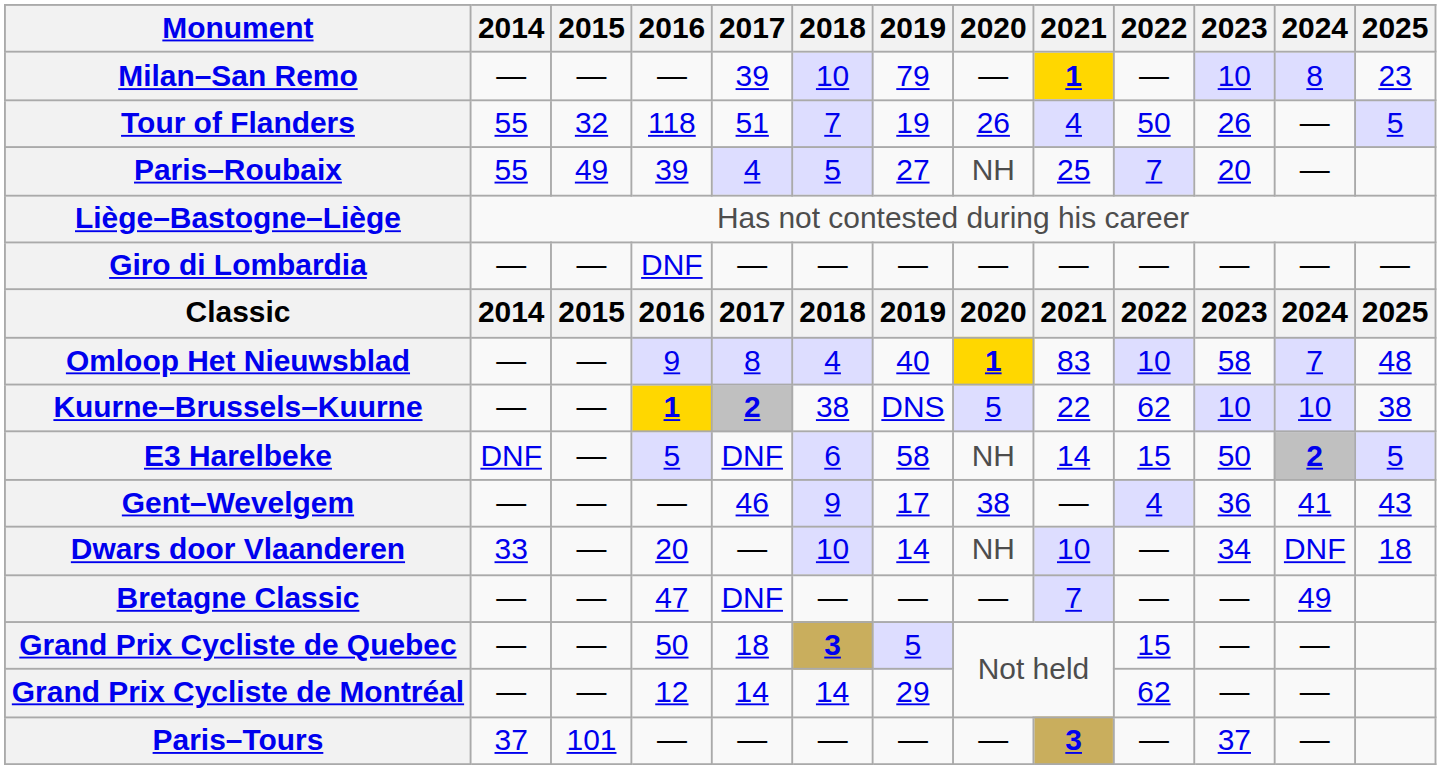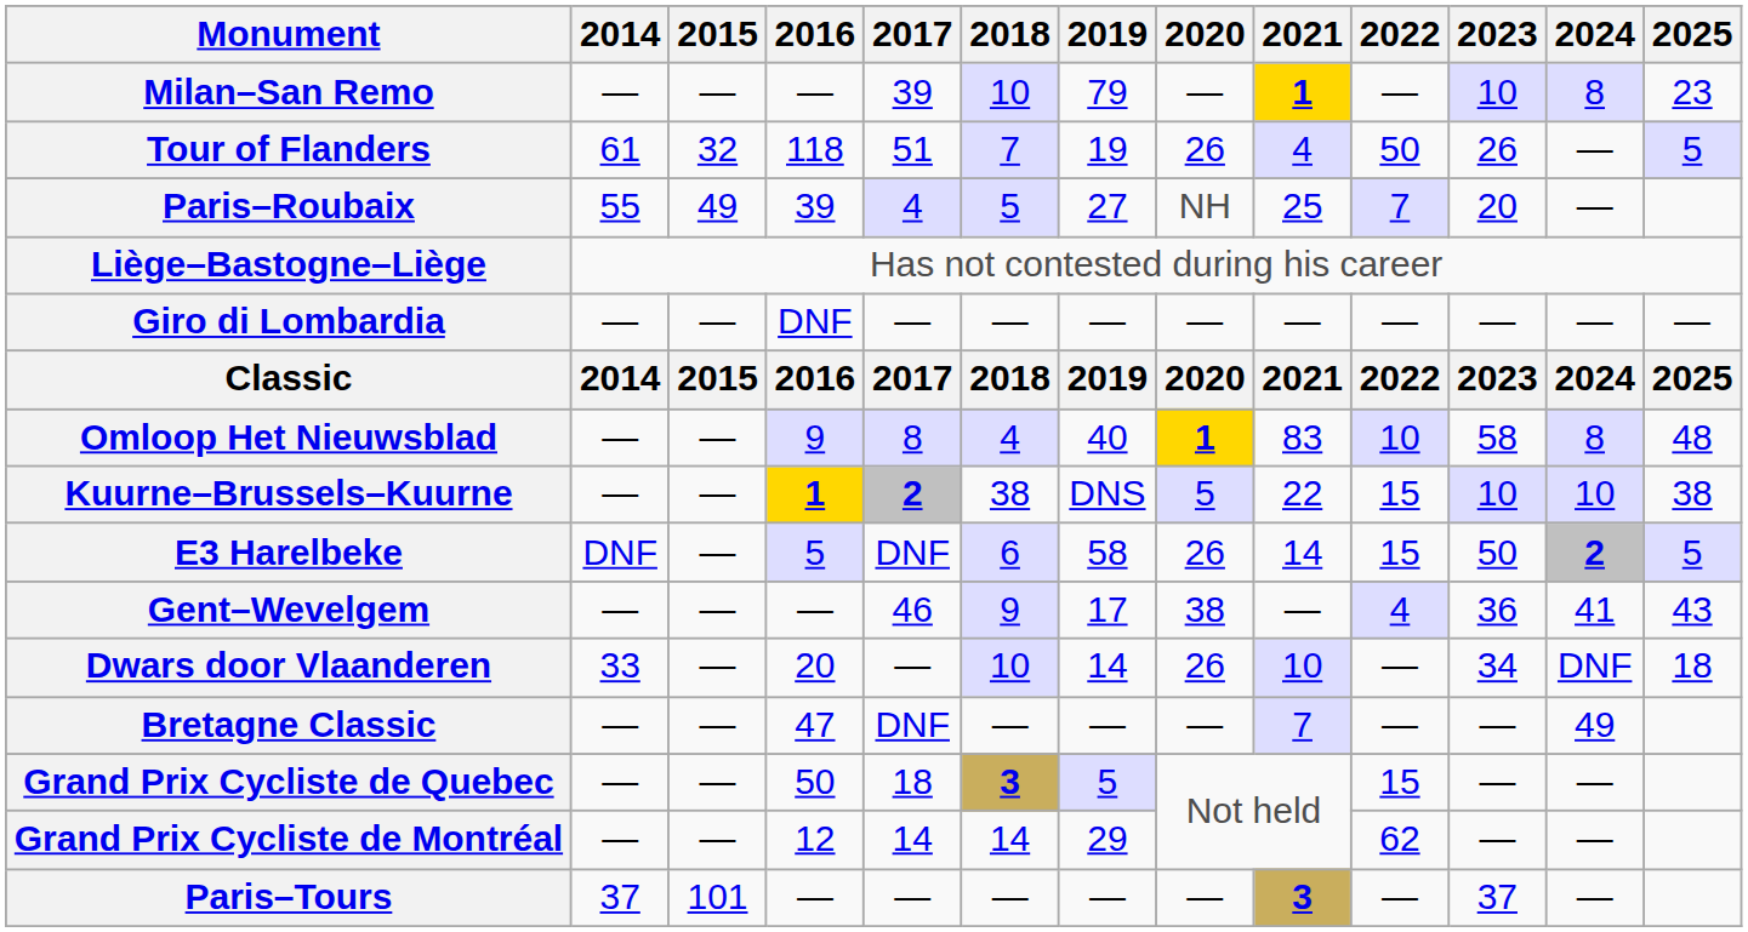 <table class="wikitable plainrowheaders">
 <tr>
 <th><a href='#'>Monument</a></th>
 <th scope="col">2014</th>
 <th scope="col">2015</th>
 <th scope="col">2016</th>
 <th scope="col">2017</th>
 <th scope="col">2018</th>
 <th scope="col">2019</th>
 <th scope="col">2020</th>
 <th scope="col">2021</th>
 <th scope="col">2022</th>
 <th scope="col">2023</th>
 <th scope="col">2024</th>
 <th scope="col">2025</th>
 </tr>
 <tr style="text-align:center;">
 <th scope="row"><a href='#'>Milan–San Remo</a></th>
 <td>—</td>
 <td>—</td>
 <td>—</td>
 <td><a href='#'>39</a></td>
 <td style="background:#ddf;"><a href='#'>10</a></td>
 <td><a href='#'>79</a></td>
 <td>—</td>
 <td style="background:gold;"><a href='#'><strong>1</strong></a></td>
 <td>—</td>
 <td style="background:#ddf;"><a href='#'>10</a></td>
 <td style="background:#ddf;"><a href='#'>8</a></td>
 <td><a href='#'>23</a></td>
 </tr>
 <tr style="text-align:center;">
 <th scope="row"><a href='#'>Tour of Flanders</a></th>
-<td><a href='#'>55</a></td>
+<td><a href='#'>61</a></td>
 <td><a href='#'>32</a></td>
 <td><a href='#'>118</a></td>
 <td><a href='#'>51</a></td>
 <td style="background:#ddf;"><a href='#'>7</a></td>
 <td><a href='#'>19</a></td>
 <td><a href='#'>26</a></td>
 <td style="background:#ddf;"><a href='#'>4</a></td>
 <td><a href='#'>50</a></td>
 <td><a href='#'>26</a></td>
 <td>—</td>
 <td style="background:#ddf;"><a href='#'>5</a></td>
 </tr>
 <tr style="text-align:center;">
 <th scope="row"><a href='#'>Paris–Roubaix</a></th>
 <td><a href='#'>55</a></td>
 <td><a href='#'>49</a></td>
 <td><a href='#'>39</a></td>
 <td style="background:#ddf;"><a href='#'>4</a></td>
 <td style="background:#ddf;"><a href='#'>5</a></td>
 <td><a href='#'>27</a></td>
 <td style="color:#4d4d4d;">NH</td>
 <td><a href='#'>25</a></td>
 <td style="background:#ddf;"><a href='#'>7</a></td>
 <td><a href='#'>20</a></td>
 <td>—</td>
 <td></td>
 </tr>
 <tr style="text-align:center;">
 <th scope="row"><a href='#'>Liège–Bastogne–Liège</a></th>
 <td style="color:#4d4d4d;" colspan=12>Has not contested during his career</td>
 </tr>
 <tr style="text-align:center;">
 <th scope="row"><a href='#'>Giro di Lombardia</a></th>
 <td>—</td>
 <td>—</td>
 <td><a href='#'>DNF</a></td>
 <td>—</td>
 <td>—</td>
 <td>—</td>
 <td>—</td>
 <td>—</td>
 <td>—</td>
 <td>—</td>
 <td>—</td>
 <td>—</td>
 </tr>
 <tr>
 <th>Classic</th>
 <th scope="col">2014</th>
 <th scope="col">2015</th>
 <th scope="col">2016</th>
 <th scope="col">2017</th>
 <th scope="col">2018</th>
 <th scope="col">2019</th>
 <th scope="col">2020</th>
 <th scope="col">2021</th>
 <th scope="col">2022</th>
 <th scope="col">2023</th>
 <th scope="col">2024</th>
 <th scope="col">2025</th>
 </tr>
 <tr style="text-align:center;">
 <th scope="row"><a href='#'>Omloop Het Nieuwsblad</a></th>
 <td>—</td>
 <td>—</td>
 <td style="background:#ddf;"><a href='#'>9</a></td>
 <td style="background:#ddf;"><a href='#'>8</a></td>
 <td style="background:#ddf;"><a href='#'>4</a></td>
 <td><a href='#'>40</a></td>
 <td style="background:gold;"><a href='#'><strong>1</strong></a></td>
 <td><a href='#'>83</a></td>
 <td style="background:#ddf;"><a href='#'>10</a></td>
 <td><a href='#'>58</a></td>
-<td style="background:#ddf;"><a href='#'>7</a></td>
+<td style="background:#ddf;"><a href='#'>8</a></td>
 <td><a href='#'>48</a></td>
 </tr>
 <tr style="text-align:center;">
 <th scope="row"><a href='#'>Kuurne–Brussels–Kuurne</a></th>
 <td>—</td>
 <td>—</td>
 <td style="background:gold;"><a href='#'><strong>1</strong></a></td>
 <td style="background:silver;"><a href='#'><strong>2</strong></a></td>
 <td><a href='#'>38</a></td>
 <td><a href='#'>DNS</a></td>
 <td style="background:#ddf;"><a href='#'>5</a></td>
 <td><a href='#'>22</a></td>
-<td><a href='#'>62</a></td>
+<td><a href='#'>15</a></td>
 <td style="background:#ddf;"><a href='#'>10</a></td>
 <td style="background:#ddf;"><a href='#'>10</a></td>
 <td><a href='#'>38</a></td>
 </tr>
 <tr style="text-align:center;">
 <th scope="row"><a href='#'>E3 Harelbeke</a></th>
 <td><a href='#'>DNF</a></td>
 <td>—</td>
 <td style="background:#ddf;"><a href='#'>5</a></td>
 <td><a href='#'>DNF</a></td>
 <td style="background:#ddf;"><a href='#'>6</a></td>
 <td><a href='#'>58</a></td>
-<td style="color:#4d4d4d;">NH</td>
+<td><a href='#'>26</a></td>
 <td><a href='#'>14</a></td>
 <td><a href='#'>15</a></td>
 <td><a href='#'>50</a></td>
 <td style="background:silver;"><a href='#'><strong>2</strong></a></td>
 <td style="background:#ddf;"><a href='#'>5</a></td>
 </tr>
 <tr style="text-align:center;">
 <th scope="row"><a href='#'>Gent–Wevelgem</a></th>
 <td>—</td>
 <td>—</td>
 <td>—</td>
 <td><a href='#'>46</a></td>
 <td style="background:#ddf;"><a href='#'>9</a></td>
 <td><a href='#'>17</a></td>
 <td><a href='#'>38</a></td>
 <td>—</td>
 <td style="background:#ddf;"><a href='#'>4</a></td>
 <td><a href='#'>36</a></td>
 <td><a href='#'>41</a></td>
 <td><a href='#'>43</a></td>
 </tr>
 <tr style="text-align:center;">
 <th scope="row"><a href='#'>Dwars door Vlaanderen</a></th>
 <td><a href='#'>33</a></td>
 <td>—</td>
 <td><a href='#'>20</a></td>
 <td>—</td>
 <td style="background:#ddf;"><a href='#'>10</a></td>
 <td><a href='#'>14</a></td>
-<td style="color:#4d4d4d;">NH</td>
+<td><a href='#'>26</a></td>
 <td style="background:#ddf;"><a href='#'>10</a></td>
 <td>—</td>
 <td><a href='#'>34</a></td>
 <td><a href='#'>DNF</a></td>
 <td><a href='#'>18</a></td>
 </tr>
 <tr style="text-align:center;">
 <th scope="row"><a href='#'>Bretagne Classic</a></th>
 <td>—</td>
 <td>—</td>
 <td><a href='#'>47</a></td>
 <td><a href='#'>DNF</a></td>
 <td>—</td>
 <td>—</td>
 <td>—</td>
 <td style="background:#ddf;"><a href='#'>7</a></td>
 <td>—</td>
 <td>—</td>
 <td><a href='#'>49</a></td>
 <td></td>
 </tr>
 <tr style="text-align:center;">
 <th scope="row"><a href='#'>Grand Prix Cycliste de Quebec</a></th>
 <td>—</td>
 <td>—</td>
 <td><a href='#'>50</a></td>
 <td><a href='#'>18</a></td>
 <td style="background:#C9AE5D;"><a href='#'><strong>3</strong></a></td>
 <td style="background:#ddf;"><a href='#'>5</a></td>
 <td style="color:#4d4d4d;" colspan=2 rowspan=2>Not held</td>
 <td><a href='#'>15</a></td>
 <td>—</td>
 <td>—</td>
 <td></td>
 </tr>
 <tr style="text-align:center;">
 <th scope="row"><a href='#'>Grand Prix Cycliste de Montréal</a></th>
 <td>—</td>
 <td>—</td>
 <td><a href='#'>12</a></td>
 <td><a href='#'>14</a></td>
 <td><a href='#'>14</a></td>
 <td><a href='#'>29</a></td>
 <td><a href='#'>62</a></td>
 <td>—</td>
 <td>—</td>
 <td></td>
 </tr>
 <tr style="text-align:center;">
 <th scope="row"><a href='#'>Paris–Tours</a></th>
 <td><a href='#'>37</a></td>
 <td><a href='#'>101</a></td>
 <td>—</td>
 <td>—</td>
 <td>—</td>
 <td>—</td>
 <td>—</td>
 <td style="background:#C9AE5D;"><a href='#'><strong>3</strong></a></td>
 <td>—</td>
 <td><a href='#'>37</a></td>
 <td>—</td>
 <td></td>
 </tr>
 </table>
